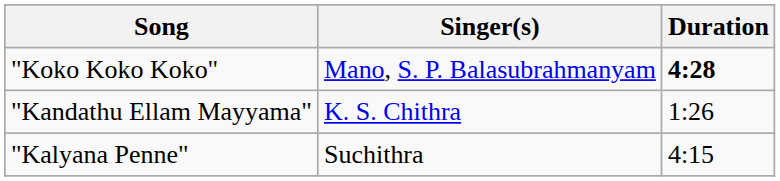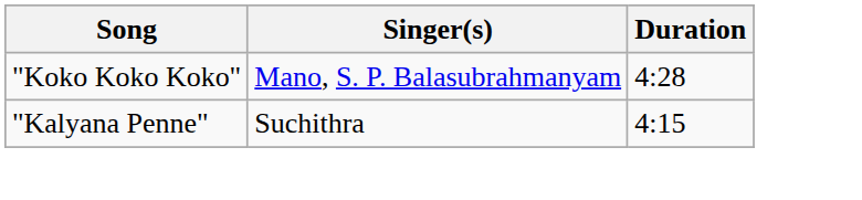 <table class="wikitable" style="font-size:95%;">
 <tr>
 <th>Song</th>
 <th>Singer(s)</th>
 <th>Duration</th>
 </tr>
 <tr>
 <td>"Koko Koko Koko"</td>
 <td><a href='#'>Mano</a>, <a href='#'>S. P. Balasubrahmanyam</a></td>
-<td><strong>4:28</strong></td>
-</tr>
-<tr>
-<td>"Kandathu Ellam Mayyama"</td>
-<td><a href='#'>K. S. Chithra</a></td>
-<td>1:26</td>
+<td>4:28</td>
 </tr>
 <tr>
 <td>"Kalyana Penne"</td>
 <td>Suchithra</td>
 <td>4:15</td>
 </tr>
 </table>
